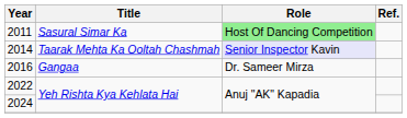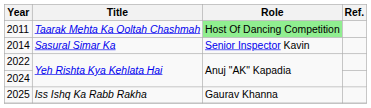 <table class="wikitable sortable">
 <tr>
 <th>Year</th>
 <th>Title</th>
 <th>Role</th>
 <th class="unsortable">Ref.</th>
 </tr>
 <tr>
 <td>2011</td>
-<td><em><a href='#'>Sasural Simar Ka</a></em></td>
+<td><em><a href='#'>Taarak Mehta Ka Ooltah Chashmah</a></em></td>
 <td style="background: lightgreen;">Host Of Dancing Competition</td>
 <td></td>
 </tr>
 <tr>
 <td>2014</td>
-<td><em><a href='#'>Taarak Mehta Ka Ooltah Chashmah</a></em></td>
-<td style="background: lavender;"><a href='#'>Senior Inspector</a> Kavin</td>
-<td></td>
-</tr>
-<tr>
-<td>2016</td>
-<td><em><a href='#'>Gangaa</a></em></td>
-<td>Dr. Sameer Mirza</td>
+<td><em><a href='#'>Sasural Simar Ka</a></em></td>
+<td><a href='#'>Senior Inspector</a> Kavin</td>
 <td></td>
 </tr>
 <tr>
 <td>2022</td>
 <td rowspan="2"><em><a href='#'>Yeh Rishta Kya Kehlata Hai</a></em></td>
 <td rowspan="2">Anuj "AK" Kapadia</td>
 <td></td>
 </tr>
 <tr>
 <td>2024</td>
 <td></td>
 </tr>
 <tr>
+<td>2025</td>
+<td><em>Iss Ishq Ka Rabb Rakha</em></td>
+<td>Gaurav Khanna</td>
+<td></td>
+</tr>
+<tr>
 </tr>
 </table>
